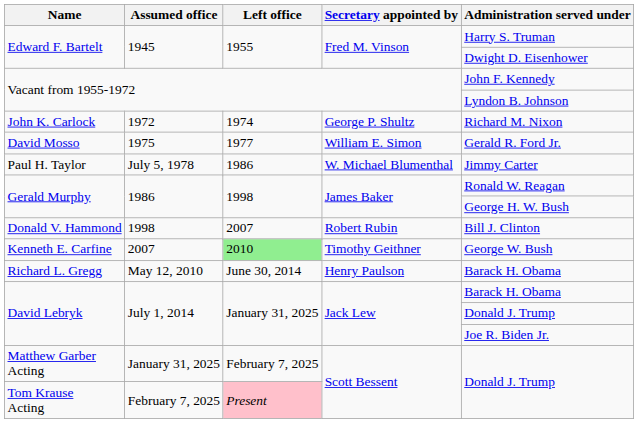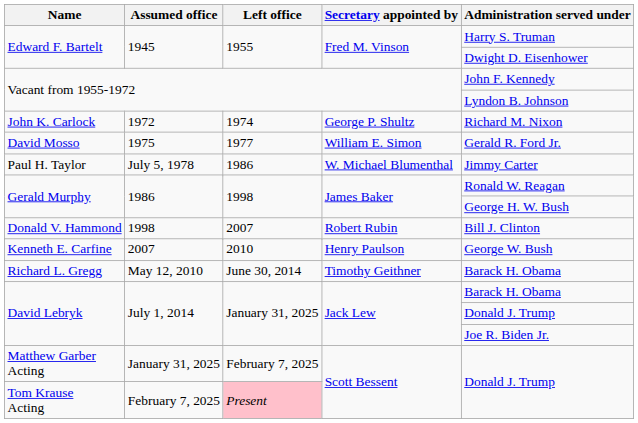 <table class="wikitable">
 <tr>
 <th>Name</th>
 <th>Assumed office</th>
 <th>Left office</th>
 <th><a href='#'>Secretary</a> appointed by</th>
 <th>Administration served under</th>
 </tr>
 <tr>
 <td rowspan="2"><a href='#'>Edward F. Bartelt</a></td>
 <td rowspan="2">1945</td>
 <td rowspan="2">1955</td>
 <td rowspan="2"><a href='#'>Fred M. Vinson</a></td>
 <td><a href='#'>Harry S. Truman</a></td>
 </tr>
 <tr>
 <td><a href='#'>Dwight D. Eisenhower</a></td>
 </tr>
 <tr>
 <td colspan="4" rowspan="2">Vacant from 1955-1972</td>
 <td><a href='#'>John F. Kennedy</a></td>
 </tr>
 <tr>
 <td><a href='#'>Lyndon B. Johnson</a></td>
 </tr>
 <tr>
 <td><a href='#'>John K. Carlock</a></td>
 <td>1972</td>
 <td>1974</td>
 <td><a href='#'>George P. Shultz</a></td>
 <td rowspan="2"><a href='#'>Richard M. Nixon</a></td>
 </tr>
 <tr>
 <td rowspan="2"><a href='#'>David Mosso</a></td>
 <td rowspan="2">1975</td>
 <td rowspan="2">1977</td>
 <td rowspan="2"><a href='#'>William E. Simon</a></td>
 </tr>
 <tr>
 <td><a href='#'>Gerald R. Ford Jr.</a></td>
 </tr>
 <tr>
 <td rowspan="2" [Paul H. Taylor (Treasury official)>Paul H. Taylor</td>
 <td rowspan="2">July 5, 1978</td>
 <td rowspan="2">1986</td>
 <td rowspan="2"><a href='#'>W. Michael Blumenthal</a></td>
 <td><a href='#'>Jimmy Carter</a></td>
 </tr>
 <tr>
 <td rowspan="2"><a href='#'>Ronald W. Reagan</a></td>
 </tr>
 <tr>
 <td rowspan="3"><a href='#'>Gerald Murphy</a></td>
 <td rowspan="3">1986</td>
 <td rowspan="3">1998</td>
 <td rowspan="3"><a href='#'>James Baker</a></td>
 </tr>
 <tr>
 <td><a href='#'>George H. W. Bush</a></td>
 </tr>
 <tr>
 <td rowspan="2"><a href='#'>Bill J. Clinton</a></td>
 </tr>
 <tr>
 <td rowspan="2"><a href='#'>Donald V. Hammond</a></td>
 <td rowspan="2">1998</td>
 <td rowspan="2">2007</td>
 <td rowspan="2"><a href='#'>Robert Rubin</a></td>
 </tr>
 <tr>
 <td rowspan="2"><a href='#'>George W. Bush</a></td>
 </tr>
 <tr>
 <td><a href='#'>Kenneth E. Carfine</a></td>
 <td>2007</td>
-<td style="background: lightgreen;">2010</td>
-<td><a href='#'>Timothy Geithner</a></td>
+<td>2010</td>
+<td><a href='#'>Henry Paulson</a></td>
 </tr>
 <tr>
 <td><a href='#'>Richard L. Gregg</a></td>
 <td>May 12, 2010</td>
 <td>June 30, 2014</td>
-<td><a href='#'>Henry Paulson</a></td>
+<td><a href='#'>Timothy Geithner</a></td>
 <td rowspan="2"><a href='#'>Barack H. Obama</a></td>
 </tr>
 <tr>
 <td rowspan="4"><a href='#'>David Lebryk</a></td>
 <td rowspan="4">July 1, 2014</td>
 <td rowspan="4">January 31, 2025</td>
 <td rowspan="4"><a href='#'>Jack Lew</a></td>
 </tr>
 <tr>
 <td><a href='#'>Barack H. Obama</a></td>
 </tr>
 <tr>
 <td><a href='#'>Donald J. Trump</a></td>
 </tr>
 <tr>
 <td><a href='#'>Joe R. Biden Jr.</a></td>
 </tr>
 <tr>
 <td><a href='#'>Matthew Garber</a><br>Acting</td>
 <td>January 31, 2025</td>
 <td>February 7, 2025</td>
 <td rowspan="2"><a href='#'>Scott Bessent</a></td>
 <td rowspan="2"><a href='#'>Donald J. Trump</a></td>
 </tr>
 <tr>
 <td><a href='#'>Tom Krause</a><br>Acting</td>
 <td>February 7, 2025</td>
 <td style="background: pink;"><em>Present</em></td>
 </tr>
 </table>
